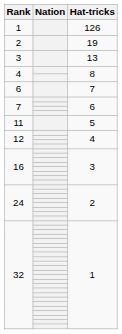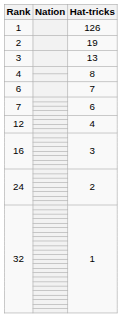 <table class="wikitable plainrowheaders" style="text-align:center">
 <tr>
 <th scope="col">Rank</th>
 <th scope="col">Nation</th>
 <th scope="col">Hat-tricks</th>
 </tr>
 <tr>
 <td>1</td>
 <th scope="row"></th>
 <td>126</td>
 </tr>
 <tr>
 <td>2</td>
 <th scope="row"></th>
 <td>19</td>
 </tr>
 <tr>
 <td>3</td>
 <th scope="row"></th>
 <td>13</td>
 </tr>
 <tr>
 <td rowspan=2>4</td>
 <th scope="row"></th>
 <td rowspan=2>8</td>
 </tr>
 <tr>
 <th scope="row"></th>
 </tr>
 <tr>
 <td>6</td>
 <th scope="row"></th>
 <td>7</td>
 </tr>
 <tr>
 <td rowspan=4>7</td>
 <th scope="row"></th>
 <td rowspan=4>6</td>
 </tr>
 <tr>
 <th scope="row"></th>
 </tr>
 <tr>
 <th scope="row"></th>
 </tr>
 <tr>
 <th scope="row"></th>
-</tr>
-<tr>
-<td>11</td>
-<th scope="row"></th>
-<td>5</td>
 </tr>
 <tr>
 <td rowspan=4>12</td>
 <th scope="row"></th>
 <td rowspan=4>4</td>
 </tr>
 <tr>
 <th scope="row"></th>
 </tr>
 <tr>
 <th scope="row"></th>
 </tr>
 <tr>
 <th scope="row"></th>
 </tr>
 <tr>
 <td rowspan=8>16</td>
 <th scope="row"></th>
 <td rowspan=8>3</td>
 </tr>
 <tr>
 <th scope="row"></th>
 </tr>
 <tr>
 <th scope="row"></th>
 </tr>
 <tr>
 <th scope="row"></th>
 </tr>
 <tr>
 <th scope="row"></th>
 </tr>
 <tr>
 <th scope="row"></th>
 </tr>
 <tr>
 <th scope="row"></th>
 </tr>
 <tr>
 <th scope="row"></th>
 </tr>
 <tr>
 <td rowspan=8>24</td>
 <th scope="row"></th>
 <td rowspan=8>2</td>
 </tr>
 <tr>
 <th scope="row"></th>
 </tr>
 <tr>
 <th scope="row"></th>
 </tr>
 <tr>
 <th scope="row"></th>
 </tr>
 <tr>
 <th scope="row"></th>
 </tr>
 <tr>
 <th scope="row"></th>
 </tr>
 <tr>
 <th scope="row"></th>
 </tr>
 <tr>
 <th scope="row"></th>
 </tr>
 <tr>
 <td rowspan=24>32</td>
 <th scope="row"></th>
 <td rowspan=24>1</td>
 </tr>
 <tr>
 <th scope="row"></th>
 </tr>
 <tr>
 <th scope="row"></th>
 </tr>
 <tr>
 <th scope="row"></th>
 </tr>
 <tr>
 <th scope="row"></th>
 </tr>
 <tr>
 <th scope="row"></th>
 </tr>
 <tr>
 <th scope="row"></th>
 </tr>
 <tr>
 <th scope="row"></th>
 </tr>
 <tr>
 <th scope="row"></th>
 </tr>
 <tr>
 <th scope="row"></th>
 </tr>
 <tr>
 <th scope="row"></th>
 </tr>
 <tr>
 <th scope="row"></th>
 </tr>
 <tr>
 <th scope="row"></th>
 </tr>
 <tr>
 <th scope="row"></th>
 </tr>
 <tr>
 <th scope="row"></th>
 </tr>
 <tr>
 <th scope="row"></th>
 </tr>
 <tr>
 <th scope="row"></th>
 </tr>
 <tr>
 <th scope="row"></th>
 </tr>
 <tr>
 <th scope="row"></th>
 </tr>
 <tr>
 <th scope="row"></th>
 </tr>
 <tr>
 <th scope="row"></th>
 </tr>
 <tr>
 <th scope="row"></th>
 </tr>
 <tr>
 <th scope="row"></th>
 </tr>
 <tr>
 <th scope="row"></th>
 </tr>
 </table>
